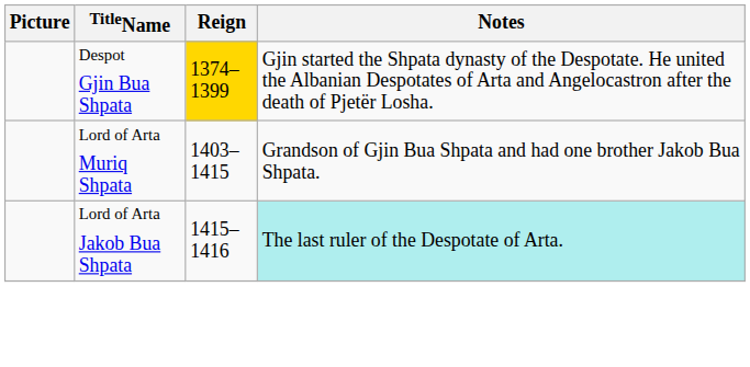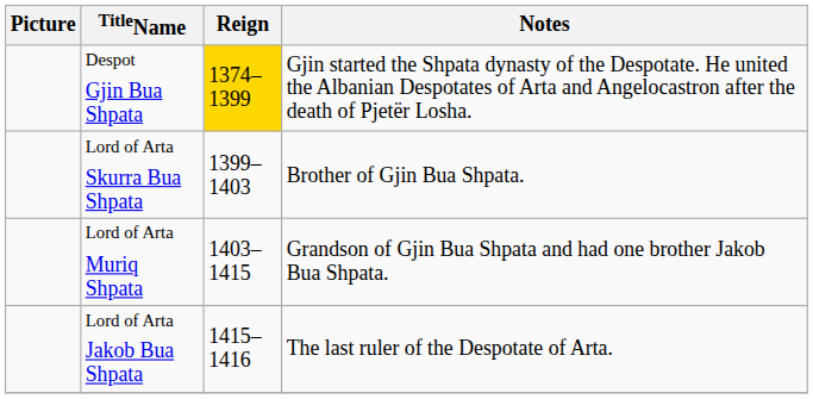 <table class="wikitable">
 <tr ->
 <th>Picture</th>
 <th><sup>Title</sup>Name</th>
 <th>Reign</th>
 <th>Notes</th>
 </tr>
 <tr ->
 <td></td>
 <td><sup>Despot</sup><br><a href='#'>Gjin Bua Shpata</a></td>
 <td style="background: gold;">1374–1399</td>
 <td>Gjin started the Shpata dynasty of the Despotate. He united the Albanian Despotates of Arta and Angelocastron after the death of Pjetër Losha.</td>
 </tr>
 <tr ->
 <td></td>
+<td><sup>Lord of Arta</sup><br><a href='#'>Skurra Bua Shpata</a></td>
+<td>1399–1403</td>
+<td>Brother of Gjin Bua Shpata.</td>
+</tr>
+<tr ->
+<td></td>
 <td><sup>Lord of Arta</sup><br><a href='#'>Muriq Shpata</a></td>
 <td>1403–1415</td>
 <td>Grandson of Gjin Bua Shpata and had one brother Jakob Bua Shpata.</td>
 </tr>
 <tr ->
 <td></td>
 <td><sup>Lord of Arta</sup><br><a href='#'>Jakob Bua Shpata</a></td>
 <td>1415–1416</td>
-<td style="background: paleturquoise;">The last ruler of the Despotate of Arta.</td>
+<td>The last ruler of the Despotate of Arta.</td>
 </tr>
 <tr ->
 </tr>
 </table>
